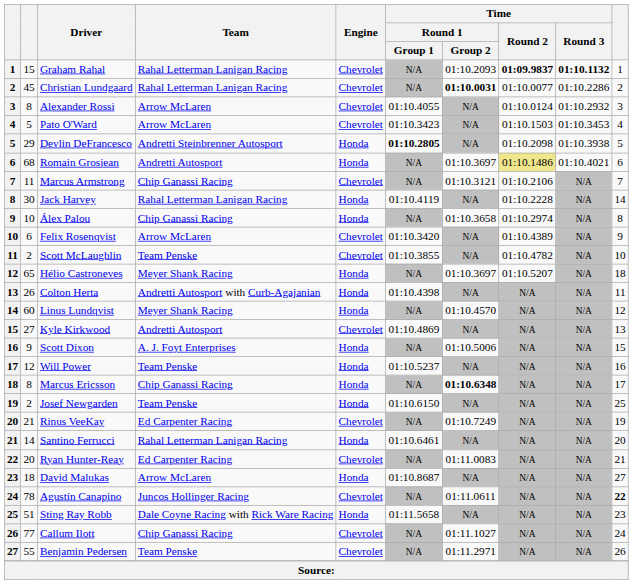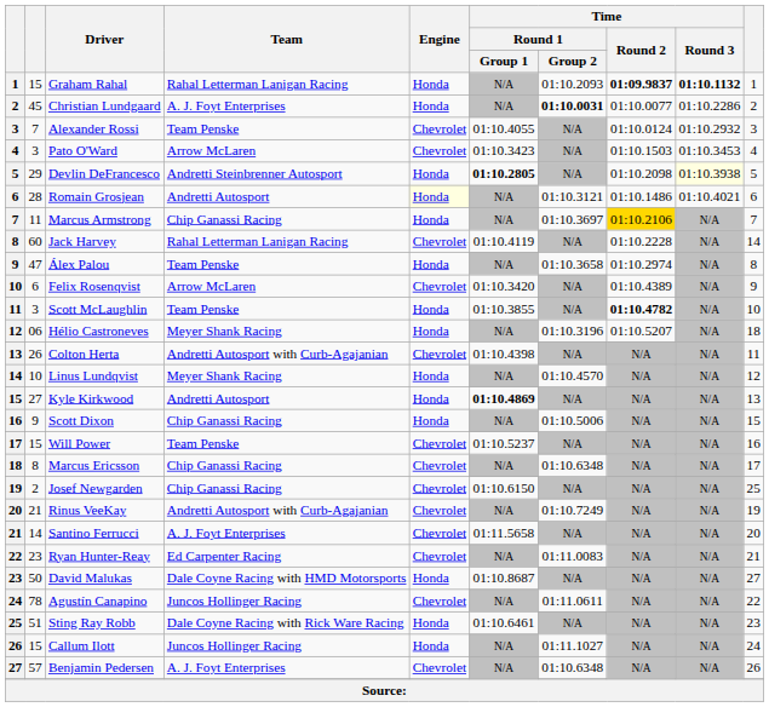 <table class="wikitable sortable" style="font-size: 95%;">
 <tr>
 <th rowspan="3"></th>
 <th rowspan="3"></th>
 <th rowspan="3">Driver</th>
 <th rowspan="3">Team</th>
 <th rowspan="3">Engine</th>
 <th colspan="4">Time</th>
 <th rowspan="3"></th>
 </tr>
 <tr>
 <th scope="col" colspan="2">Round 1</th>
 <th scope="col" rowspan="2">Round 2</th>
 <th scope="col" rowspan="2">Round 3</th>
 </tr>
 <tr>
 <th scope="col">Group 1</th>
 <th scope="col">Group 2</th>
 </tr>
 <tr>
 <th>1</th>
 <td align="center">15</td>
 <td> <a href='#'>Graham Rahal</a></td>
 <td><a href='#'>Rahal Letterman Lanigan Racing</a></td>
-<td><a href='#'>Chevrolet</a></td>
+<td><a href='#'>Honda</a></td>
 <td style="background: silver" align="center" data-sort-value="2"><small>N/A</small></td>
 <td align="center">01:10.2093</td>
 <td align="center"><strong>01:09.9837</strong></td>
 <td align="center"><strong>01:10.1132</strong></td>
 <td align="center">1</td>
 </tr>
 <tr>
 <th>2</th>
 <td align="center">45</td>
 <td> <a href='#'>Christian Lundgaard</a></td>
-<td><a href='#'>Rahal Letterman Lanigan Racing</a></td>
-<td><a href='#'>Chevrolet</a></td>
+<td><a href='#'>A. J. Foyt Enterprises</a></td>
+<td><a href='#'>Honda</a></td>
 <td style="background: silver" align="center" data-sort-value="3"><small>N/A</small></td>
 <td align="center"><strong>01:10.0031</strong></td>
 <td align="center">01:10.0077</td>
 <td align="center">01:10.2286</td>
 <td align="center">2</td>
 </tr>
 <tr>
 <th>3</th>
-<td align="center">8</td>
+<td align="center">7</td>
 <td> <a href='#'>Alexander Rossi</a> <strong></strong></td>
-<td><a href='#'>Arrow McLaren</a></td>
+<td><a href='#'>Team Penske</a></td>
 <td><a href='#'>Chevrolet</a></td>
 <td align="center">01:10.4055</td>
 <td style="background: silver" align="center" data-sort-value="4"><small>N/A</small></td>
 <td align="center">01:10.0124</td>
 <td align="center">01:10.2932</td>
 <td align="center">3</td>
 </tr>
 <tr>
 <th>4</th>
-<td align="center">5</td>
+<td align="center">3</td>
 <td> <a href='#'>Pato O'Ward</a></td>
 <td><a href='#'>Arrow McLaren</a></td>
 <td><a href='#'>Chevrolet</a></td>
 <td align="center">01:10.3423</td>
 <td style="background: silver" align="center" data-sort-value="5"><small>N/A</small></td>
 <td align="center">01:10.1503</td>
 <td align="center">01:10.3453</td>
 <td align="center">4</td>
 </tr>
 <tr>
 <th>5</th>
 <td align="center">29</td>
 <td> <a href='#'>Devlin DeFrancesco</a></td>
 <td><a href='#'>Andretti Steinbrenner Autosport</a></td>
 <td><a href='#'>Honda</a></td>
 <td align="center"><strong>01:10.2805</strong></td>
 <td style="background: silver" align="center" data-sort-value="6"><small>N/A</small></td>
 <td align="center">01:10.2098</td>
-<td align="center">01:10.3938</td>
+<td align="center" style="background: lightyellow;">01:10.3938</td>
 <td align="center">5</td>
 </tr>
 <tr>
 <th>6</th>
-<td align="center">68</td>
+<td align="center">28</td>
 <td> <a href='#'>Romain Grosjean</a></td>
 <td><a href='#'>Andretti Autosport</a></td>
-<td><a href='#'>Honda</a></td>
+<td style="background: lightyellow;"><a href='#'>Honda</a></td>
 <td style="background: silver" align="center" data-sort-value="7"><small>N/A</small></td>
-<td align="center">01:10.3697</td>
-<td align="center" style="background: khaki;">01:10.1486</td>
+<td align="center">01:10.3121</td>
+<td align="center">01:10.1486</td>
 <td align="center">01:10.4021</td>
 <td align="center">6</td>
 </tr>
 <tr>
 <th>7</th>
 <td align="center">11</td>
 <td> <a href='#'>Marcus Armstrong</a> <strong></strong></td>
 <td><a href='#'>Chip Ganassi Racing</a></td>
-<td><a href='#'>Chevrolet</a></td>
+<td><a href='#'>Honda</a></td>
 <td style="background: silver" align="center" data-sort-value="8"><small>N/A</small></td>
-<td align="center">01:10.3121</td>
-<td align="center">01:10.2106</td>
+<td align="center">01:10.3697</td>
+<td align="center" style="background: gold;">01:10.2106</td>
 <td style="background: silver" align="center" data-sort-value="8"><small>N/A</small></td>
 <td align="center">7</td>
 </tr>
 <tr>
 <th>8</th>
-<td align="center">30</td>
+<td align="center">60</td>
 <td> <a href='#'>Jack Harvey</a></td>
 <td><a href='#'>Rahal Letterman Lanigan Racing</a></td>
-<td><a href='#'>Honda</a></td>
+<td><a href='#'>Chevrolet</a></td>
 <td align="center">01:10.4119</td>
 <td style="background: silver" align="center" data-sort-value="9"><small>N/A</small></td>
 <td align="center">01:10.2228</td>
 <td style="background: silver" align="center" data-sort-value="9"><small>N/A</small></td>
 <td align="center">14</td>
 </tr>
 <tr>
 <th>9</th>
-<td align="center">10</td>
+<td align="center">47</td>
 <td> <a href='#'>Álex Palou</a> <strong></strong></td>
-<td><a href='#'>Chip Ganassi Racing</a></td>
+<td><a href='#'>Team Penske</a></td>
 <td><a href='#'>Honda</a></td>
 <td style="background: silver" align="center" data-sort-value="10"><small>N/A</small></td>
 <td align="center">01:10.3658</td>
 <td align="center">01:10.2974</td>
 <td style="background: silver" align="center" data-sort-value="10"><small>N/A</small></td>
 <td align="center">8</td>
 </tr>
 <tr>
 <th>10</th>
 <td align="center">6</td>
 <td> <a href='#'>Felix Rosenqvist</a></td>
 <td><a href='#'>Arrow McLaren</a></td>
 <td><a href='#'>Chevrolet</a></td>
 <td align="center">01:10.3420</td>
 <td style="background: silver" align="center" data-sort-value="11"><small>N/A</small></td>
 <td align="center">01:10.4389</td>
 <td style="background: silver" align="center" data-sort-value="11"><small>N/A</small></td>
 <td align="center">9</td>
 </tr>
 <tr>
 <th>11</th>
-<td align="center">2</td>
+<td align="center">3</td>
 <td> <a href='#'>Scott McLaughlin</a></td>
 <td><a href='#'>Team Penske</a></td>
-<td><a href='#'>Chevrolet</a></td>
+<td><a href='#'>Honda</a></td>
 <td align="center">01:10.3855</td>
 <td style="background: silver" align="center" data-sort-value="12"><small>N/A</small></td>
-<td align="center">01:10.4782</td>
+<td align="center"><strong>01:10.4782</strong></td>
 <td style="background: silver" align="center" data-sort-value="12"><small>N/A</small></td>
 <td align="center">10</td>
 </tr>
 <tr>
 <th>12</th>
-<td align="center">65</td>
+<td align="center">06</td>
 <td> <a href='#'>Hélio Castroneves</a></td>
 <td><a href='#'>Meyer Shank Racing</a></td>
 <td><a href='#'>Honda</a></td>
 <td style="background: silver" align="center" data-sort-value="13"><small>N/A</small></td>
-<td align="center">01:10.3697</td>
+<td align="center">01:10.3196</td>
 <td align="center">01:10.5207</td>
 <td style="background: silver" align="center" data-sort-value="13"><small>N/A</small></td>
 <td align="center">18</td>
 </tr>
 <tr>
 <th>13</th>
 <td align="center">26</td>
 <td> <a href='#'>Colton Herta</a> <strong></strong></td>
 <td><a href='#'>Andretti Autosport</a> with <a href='#'>Curb-Agajanian</a></td>
-<td><a href='#'>Honda</a></td>
+<td><a href='#'>Chevrolet</a></td>
 <td align="center">01:10.4398</td>
 <td style="background: silver" align="center" data-sort-value="14"><small>N/A</small></td>
 <td style="background: silver" align="center" data-sort-value="14"><small>N/A</small></td>
 <td style="background: silver" align="center" data-sort-value="14"><small>N/A</small></td>
 <td align="center">11</td>
 </tr>
 <tr>
 <th>14</th>
-<td align="center">60</td>
+<td align="center">10</td>
 <td> <a href='#'>Linus Lundqvist</a> <strong></strong></td>
 <td><a href='#'>Meyer Shank Racing</a></td>
 <td><a href='#'>Honda</a></td>
 <td style="background: silver" align="center" data-sort-value="15"><small>N/A</small></td>
 <td align="center">01:10.4570</td>
 <td style="background: silver" align="center" data-sort-value="15"><small>N/A</small></td>
 <td style="background: silver" align="center" data-sort-value="15"><small>N/A</small></td>
 <td align="center">12</td>
 </tr>
 <tr>
 <th>15</th>
 <td align="center">27</td>
 <td> <a href='#'>Kyle Kirkwood</a></td>
 <td><a href='#'>Andretti Autosport</a></td>
-<td><a href='#'>Chevrolet</a></td>
-<td align="center">01:10.4869</td>
+<td><a href='#'>Honda</a></td>
+<td align="center"><strong>01:10.4869</strong></td>
 <td style="background: silver" align="center" data-sort-value="16"><small>N/A</small></td>
 <td style="background: silver" align="center" data-sort-value="16"><small>N/A</small></td>
 <td style="background: silver" align="center" data-sort-value="16"><small>N/A</small></td>
 <td align="center">13</td>
 </tr>
 <tr>
 <th>16</th>
 <td align="center">9</td>
 <td> <a href='#'>Scott Dixon</a> <strong></strong></td>
-<td><a href='#'>A. J. Foyt Enterprises</a></td>
+<td><a href='#'>Chip Ganassi Racing</a></td>
 <td><a href='#'>Honda</a></td>
 <td style="background: silver" align="center" data-sort-value="17"><small>N/A</small></td>
 <td align="center">01:10.5006</td>
 <td style="background: silver" align="center" data-sort-value="17"><small>N/A</small></td>
 <td style="background: silver" align="center" data-sort-value="17"><small>N/A</small></td>
 <td align="center">15</td>
 </tr>
 <tr>
 <th>17</th>
-<td align="center">12</td>
+<td align="center">15</td>
 <td> <a href='#'>Will Power</a> <strong></strong></td>
 <td><a href='#'>Team Penske</a></td>
-<td><a href='#'>Honda</a></td>
+<td><a href='#'>Chevrolet</a></td>
 <td align="center">01:10.5237</td>
 <td style="background: silver" align="center" data-sort-value="18"><small>N/A</small></td>
 <td style="background: silver" align="center" data-sort-value="18"><small>N/A</small></td>
 <td style="background: silver" align="center" data-sort-value="18"><small>N/A</small></td>
 <td align="center">16</td>
 </tr>
 <tr>
 <th>18</th>
 <td align="center">8</td>
 <td> <a href='#'>Marcus Ericsson</a></td>
 <td><a href='#'>Chip Ganassi Racing</a></td>
-<td><a href='#'>Honda</a></td>
+<td><a href='#'>Chevrolet</a></td>
 <td style="background: silver" align="center" data-sort-value="19"><small>N/A</small></td>
-<td align="center"><strong>01:10.6348</strong></td>
+<td align="center">01:10.6348</td>
 <td style="background: silver" align="center" data-sort-value="19"><small>N/A</small></td>
 <td style="background: silver" align="center" data-sort-value="19"><small>N/A</small></td>
 <td align="center">17</td>
 </tr>
 <tr>
 <th>19</th>
 <td align="center">2</td>
 <td> <a href='#'>Josef Newgarden</a> <strong></strong></td>
-<td><a href='#'>Team Penske</a></td>
-<td><a href='#'>Honda</a></td>
+<td><a href='#'>Chip Ganassi Racing</a></td>
+<td><a href='#'>Chevrolet</a></td>
 <td align="center">01:10.6150</td>
 <td style="background: silver" align="center" data-sort-value="20"><small>N/A</small></td>
 <td style="background: silver" align="center" data-sort-value="20"><small>N/A</small></td>
 <td style="background: silver" align="center" data-sort-value="20"><small>N/A</small></td>
 <td align="center">25</td>
 </tr>
 <tr>
 <th>20</th>
 <td align="center">21</td>
 <td> <a href='#'>Rinus VeeKay</a> <strong></strong></td>
-<td><a href='#'>Ed Carpenter Racing</a></td>
+<td><a href='#'>Andretti Autosport</a> with <a href='#'>Curb-Agajanian</a></td>
 <td><a href='#'>Chevrolet</a></td>
 <td style="background: silver" align="center" data-sort-value="21"><small>N/A</small></td>
 <td align="center">01:10.7249</td>
 <td style="background: silver" align="center" data-sort-value="21"><small>N/A</small></td>
 <td style="background: silver" align="center" data-sort-value="21"><small>N/A</small></td>
 <td align="center">19</td>
 </tr>
 <tr>
 <th>21</th>
 <td align="center">14</td>
 <td> <a href='#'>Santino Ferrucci</a></td>
-<td><a href='#'>Rahal Letterman Lanigan Racing</a></td>
-<td><a href='#'>Honda</a></td>
-<td align="center">01:10.6461</td>
+<td><a href='#'>A. J. Foyt Enterprises</a></td>
+<td><a href='#'>Chevrolet</a></td>
+<td align="center">01:11.5658</td>
 <td style="background: silver" align="center" data-sort-value="22"><small>N/A</small></td>
 <td style="background: silver" align="center" data-sort-value="22"><small>N/A</small></td>
 <td style="background: silver" align="center" data-sort-value="22"><small>N/A</small></td>
 <td align="center">20</td>
 </tr>
 <tr>
 <th>22</th>
-<td align="center">20</td>
+<td align="center">23</td>
 <td> <a href='#'>Ryan Hunter-Reay</a></td>
 <td><a href='#'>Ed Carpenter Racing</a></td>
 <td><a href='#'>Chevrolet</a></td>
 <td style="background: silver" align="center" data-sort-value="23"><small>N/A</small></td>
 <td align="center">01:11.0083</td>
 <td style="background: silver" align="center" data-sort-value="23"><small>N/A</small></td>
 <td style="background: silver" align="center" data-sort-value="23"><small>N/A</small></td>
 <td align="center">21</td>
 </tr>
 <tr>
 <th>23</th>
-<td align="center">18</td>
+<td align="center">50</td>
 <td> <a href='#'>David Malukas</a></td>
-<td><a href='#'>Arrow McLaren</a></td>
+<td><a href='#'>Dale Coyne Racing</a> with <a href='#'>HMD Motorsports</a></td>
 <td><a href='#'>Honda</a></td>
 <td align="center">01:10.8687</td>
 <td style="background: silver" align="center" data-sort-value="24"><small>N/A</small></td>
 <td style="background: silver" align="center" data-sort-value="24"><small>N/A</small></td>
 <td style="background: silver" align="center" data-sort-value="24"><small>N/A</small></td>
 <td align="center">27</td>
 </tr>
 <tr>
 <th>24</th>
 <td align="center">78</td>
 <td> <a href='#'>Agustín Canapino</a> <strong></strong></td>
 <td><a href='#'>Juncos Hollinger Racing</a></td>
 <td><a href='#'>Chevrolet</a></td>
 <td style="background: silver" align="center" data-sort-value="25"><small>N/A</small></td>
 <td align="center">01:11.0611</td>
 <td style="background: silver" align="center" data-sort-value="25"><small>N/A</small></td>
 <td style="background: silver" align="center" data-sort-value="25"><small>N/A</small></td>
-<td align="center"><strong>22</strong></td>
+<td align="center">22</td>
 </tr>
 <tr>
 <th>25</th>
 <td align="center">51</td>
 <td> <a href='#'>Sting Ray Robb</a> <strong></strong></td>
 <td><a href='#'>Dale Coyne Racing</a> with <a href='#'>Rick Ware Racing</a></td>
 <td><a href='#'>Honda</a></td>
-<td align="center">01:11.5658</td>
+<td align="center">01:10.6461</td>
 <td style="background: silver" align="center" data-sort-value="26"><small>N/A</small></td>
 <td style="background: silver" align="center" data-sort-value="26"><small>N/A</small></td>
 <td style="background: silver" align="center" data-sort-value="26"><small>N/A</small></td>
 <td align="center">23</td>
 </tr>
 <tr>
 <th>26</th>
-<td align="center">77</td>
+<td align="center">15</td>
 <td> <a href='#'>Callum Ilott</a></td>
-<td><a href='#'>Chip Ganassi Racing</a></td>
-<td><a href='#'>Chevrolet</a></td>
+<td><a href='#'>Juncos Hollinger Racing</a></td>
+<td><a href='#'>Honda</a></td>
 <td style="background: silver" align="center" data-sort-value="27"><small>N/A</small></td>
 <td align="center">01:11.1027</td>
 <td style="background: silver" align="center" data-sort-value="27"><small>N/A</small></td>
 <td style="background: silver" align="center" data-sort-value="27"><small>N/A</small></td>
 <td align="center">24</td>
 </tr>
 <tr>
 <th>27</th>
-<td align="center">55</td>
+<td align="center">57</td>
 <td> <a href='#'>Benjamin Pedersen</a> <strong></strong></td>
-<td><a href='#'>Team Penske</a></td>
+<td><a href='#'>A. J. Foyt Enterprises</a></td>
 <td><a href='#'>Chevrolet</a></td>
 <td style="background: silver" align="center" data-sort-value="28"><small>N/A</small></td>
-<td align="center">01:11.2971</td>
+<td align="center">01:10.6348</td>
 <td style="background: silver" align="center" data-sort-value="28"><small>N/A</small></td>
 <td style="background: silver" align="center" data-sort-value="28"><small>N/A</small></td>
 <td align="center">26</td>
 </tr>
 <tr>
 </tr>
 <tr class="sortbottom">
 <th colspan="10">Source:</th>
 </tr>
 </table>
